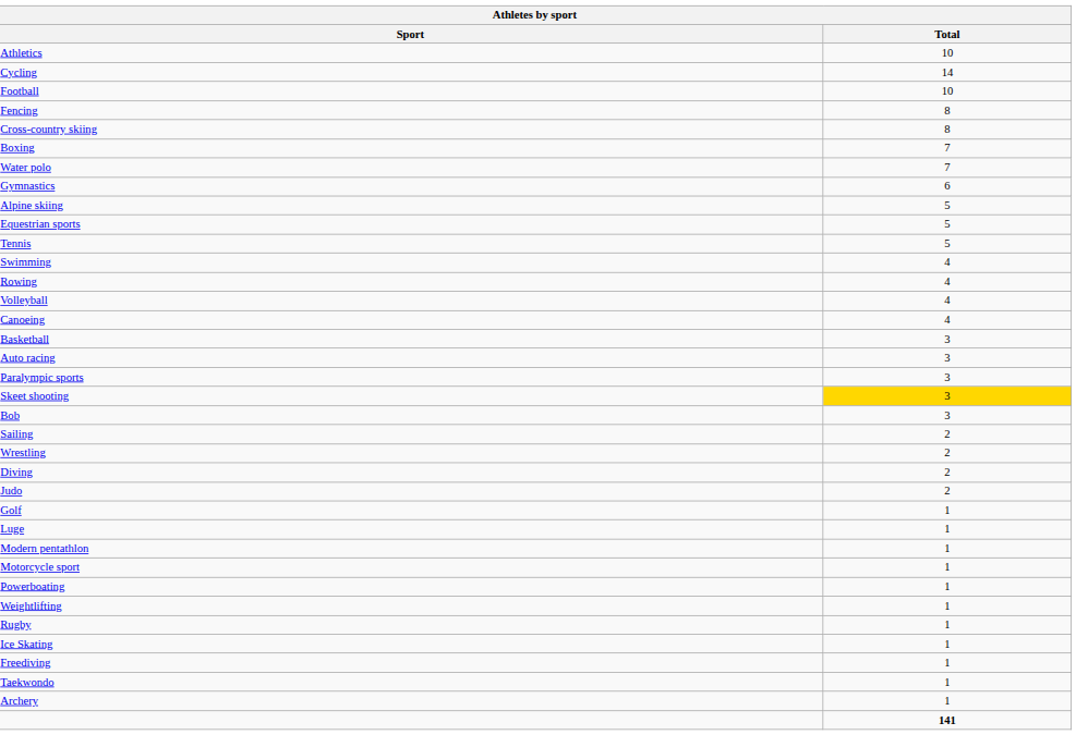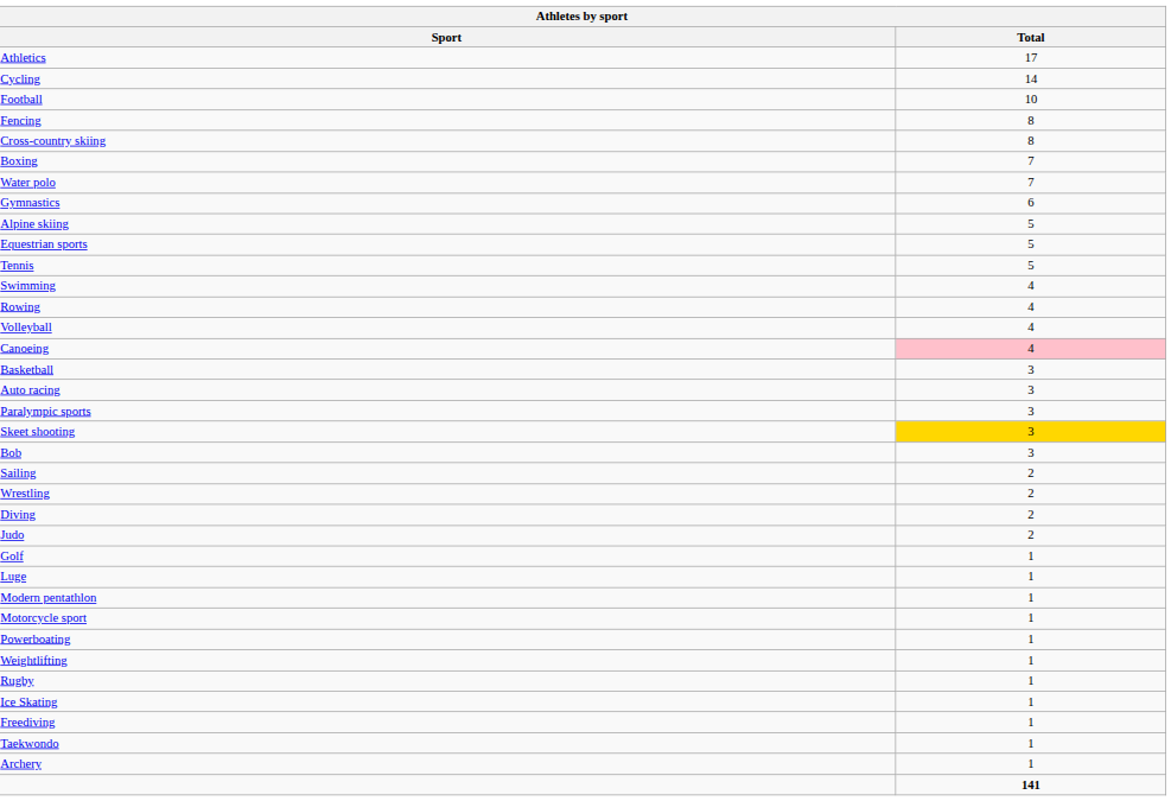 <table class="wikitable" width=100% style="font-size:85%; text-align:center; float:right">
 <tr style="background:#efefef;">
 <th colspan=6><strong>Athletes by sport</strong></th>
 </tr>
 <tr>
 <th>Sport</th>
 <th>Total</th>
 </tr>
 <tr>
 <td align=left><a href='#'>Athletics</a></td>
-<td>10</td>
+<td>17</td>
 </tr>
 <tr>
 <td align=left><a href='#'>Cycling</a></td>
 <td>14</td>
 </tr>
 <tr>
 <td align=left><a href='#'>Football</a></td>
 <td>10</td>
 </tr>
 <tr>
 <td align=left><a href='#'>Fencing</a></td>
 <td>8</td>
 </tr>
 <tr>
 <td align=left><a href='#'>Cross-country skiing</a></td>
 <td>8</td>
 </tr>
 <tr>
 <td align=left><a href='#'>Boxing</a></td>
 <td>7</td>
 </tr>
 <tr>
 <td align=left><a href='#'>Water polo</a></td>
 <td>7</td>
 </tr>
 <tr>
 <td align=left><a href='#'>Gymnastics</a></td>
 <td>6</td>
 </tr>
 <tr>
 <td align=left><a href='#'>Alpine skiing</a></td>
 <td>5</td>
 </tr>
 <tr>
 <td align=left><a href='#'>Equestrian sports</a></td>
 <td>5</td>
 </tr>
 <tr>
 <td align=left><a href='#'>Tennis</a></td>
 <td>5</td>
 </tr>
 <tr>
 <td align=left><a href='#'>Swimming</a></td>
 <td>4</td>
 </tr>
 <tr>
 <td align=left><a href='#'>Rowing</a></td>
 <td>4</td>
 </tr>
 <tr>
 <td align=left><a href='#'>Volleyball</a></td>
 <td>4</td>
 </tr>
 <tr>
 <td align=left><a href='#'>Canoeing</a></td>
-<td>4</td>
+<td style="background: pink;">4</td>
 </tr>
 <tr>
 <td align=left><a href='#'>Basketball</a></td>
 <td>3</td>
 </tr>
 <tr>
 <td align=left><a href='#'>Auto racing</a></td>
 <td>3</td>
 </tr>
 <tr>
 <td align=left><a href='#'>Paralympic sports</a></td>
 <td>3</td>
 </tr>
 <tr>
 <td align=left><a href='#'>Skeet shooting</a></td>
 <td style="background: gold;">3</td>
 </tr>
 <tr>
 <td align=left><a href='#'>Bob</a></td>
 <td>3</td>
 </tr>
 <tr>
 <td align=left><a href='#'>Sailing</a></td>
 <td>2</td>
 </tr>
 <tr>
 <td align=left><a href='#'>Wrestling</a></td>
 <td>2</td>
 </tr>
 <tr>
 <td align=left><a href='#'>Diving</a></td>
 <td>2</td>
 </tr>
 <tr>
 <td align=left><a href='#'>Judo</a></td>
 <td>2</td>
 </tr>
 <tr>
 <td align=left><a href='#'>Golf</a></td>
 <td>1</td>
 </tr>
 <tr>
 <td align=left><a href='#'>Luge</a></td>
 <td>1</td>
 </tr>
 <tr>
 <td align=left><a href='#'>Modern pentathlon</a></td>
 <td>1</td>
 </tr>
 <tr>
 <td align=left><a href='#'>Motorcycle sport</a></td>
 <td>1</td>
 </tr>
 <tr>
 <td align=left><a href='#'>Powerboating</a></td>
 <td>1</td>
 </tr>
 <tr>
 <td align=left><a href='#'>Weightlifting</a></td>
 <td>1</td>
 </tr>
 <tr>
 <td align=left><a href='#'>Rugby</a></td>
 <td>1</td>
 </tr>
 <tr>
 <td align=left><a href='#'>Ice Skating</a></td>
 <td>1</td>
 </tr>
 <tr>
 <td align=left><a href='#'>Freediving</a></td>
 <td>1</td>
 </tr>
 <tr>
 <td align=left><a href='#'>Taekwondo</a></td>
 <td>1</td>
 </tr>
 <tr>
 <td align=left><a href='#'>Archery</a></td>
 <td>1</td>
 </tr>
 <tr>
 <td></td>
 <td><strong>141</strong></td>
 </tr>
 </table>
